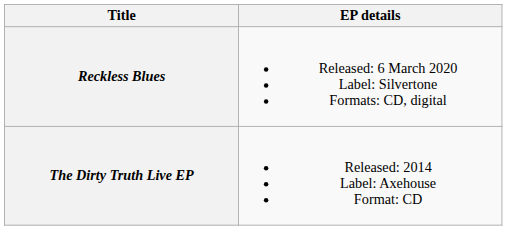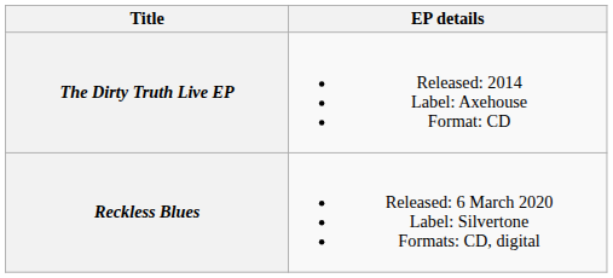 <table class="wikitable plainrowheaders" style="text-align:center;">
 <tr>
 <th scope="col" style="width:16em;">Title</th>
 <th scope="col" style="width:18em;">EP details</th>
 </tr>
 <tr>
+<th scope="row"><em>The Dirty Truth Live EP</em></th>
+<td><br><ul><li>Released: 2014</li><li>Label: Axehouse</li><li>Format: CD</li></ul></td>
+</tr>
+<tr>
 <th scope="row"><em>Reckless Blues</em></th>
 <td><br><ul><li>Released: 6 March 2020</li><li>Label: Silvertone</li><li>Formats: CD, digital</li></ul></td>
 </tr>
-<tr>
-<th scope="row"><em>The Dirty Truth Live EP</em></th>
-<td><br><ul><li>Released: 2014</li><li>Label: Axehouse</li><li>Format: CD</li></ul></td>
-</tr>
 </table>
